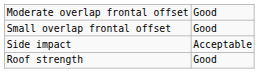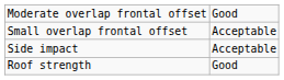 <table class="wikitable">
 <tr>
 <td>Moderate overlap frontal offset</td>
 <td>Good</td>
 </tr>
 <tr>
 <td>Small overlap frontal offset</td>
-<td>Good</td>
+<td>Acceptable</td>
 </tr>
 <tr>
 <td>Side impact</td>
 <td>Acceptable</td>
 </tr>
 <tr>
 <td>Roof strength</td>
 <td>Good</td>
 </tr>
 </table>
